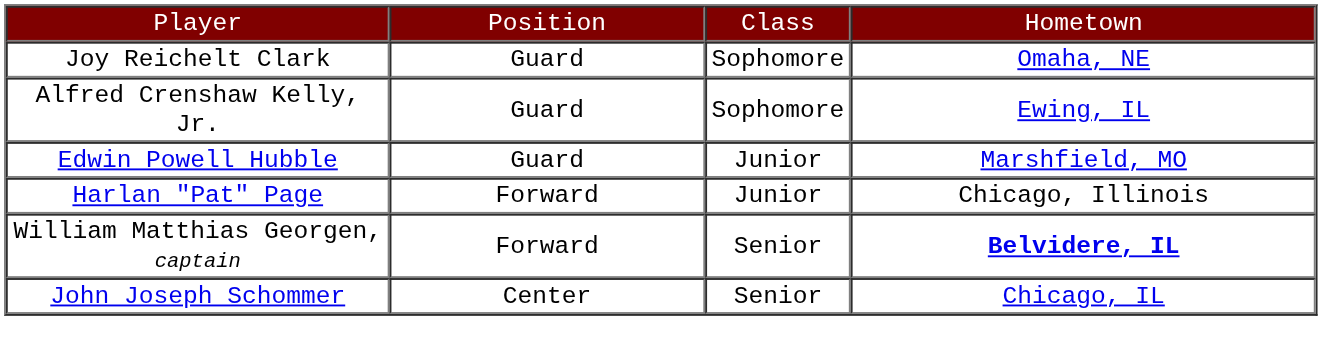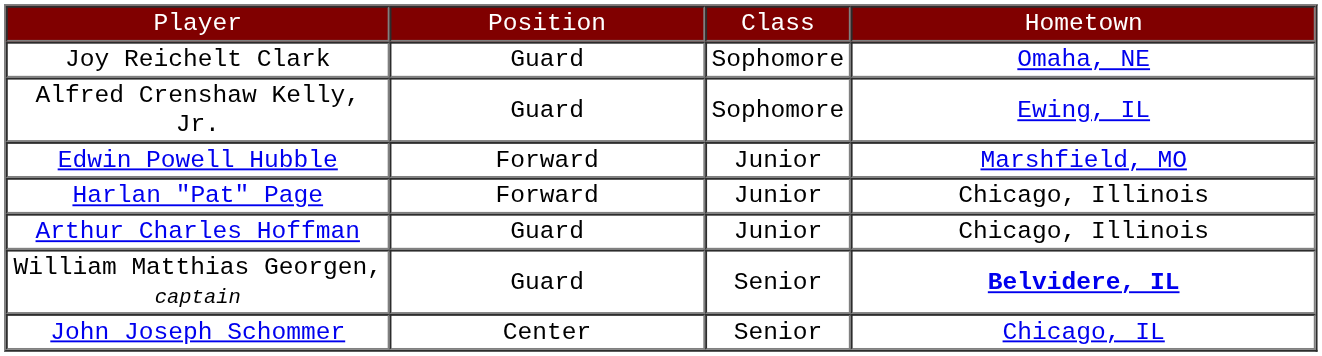 <table cellpadding="1" border="1" cellspacing="0" width="55%" style="text-align:center;">
 <tr style="background:Maroon; color:white;">
 <td>Player</td>
 <td>Position</td>
 <td>Class</td>
 <td>Hometown</td>
 </tr>
 <tr align="center" bgcolor="">
 <td width="250">Joy Reichelt Clark</td>
 <td width="200">Guard</td>
 <td width="75">Sophomore</td>
 <td width="300"><a href='#'>Omaha, NE</a></td>
 </tr>
 <tr align="center" bgcolor="">
 <td>Alfred Crenshaw Kelly, Jr.</td>
 <td>Guard</td>
 <td>Sophomore</td>
 <td><a href='#'>Ewing, IL</a></td>
 </tr>
 <tr align="center" bgcolor="">
 <td><a href='#'>Edwin Powell Hubble</a></td>
-<td>Guard</td>
+<td>Forward</td>
 <td>Junior</td>
 <td><a href='#'>Marshfield, MO</a></td>
 </tr>
 <tr align="center" bgcolor="">
 <td><a href='#'>Harlan "Pat" Page</a></td>
 <td>Forward</td>
 <td>Junior</td>
 <td>Chicago, Illinois</td>
 </tr>
 <tr align="center" bgcolor="">
+<td><a href='#'>Arthur Charles Hoffman</a></td>
+<td>Guard</td>
+<td>Junior</td>
+<td>Chicago, Illinois</td>
+</tr>
+<tr align="center" bgcolor="">
 <td>William Matthias Georgen, <small><em>captain</em></small></td>
-<td>Forward</td>
+<td>Guard</td>
 <td>Senior</td>
 <td><strong><a href='#'>Belvidere, IL</a></strong></td>
 </tr>
 <tr align="center" bgcolor="">
 <td><a href='#'>John Joseph Schommer</a></td>
 <td>Center</td>
 <td>Senior</td>
 <td><a href='#'>Chicago, IL</a></td>
 </tr>
 <tr align="center" bgcolor="">
 </tr>
 </table>
